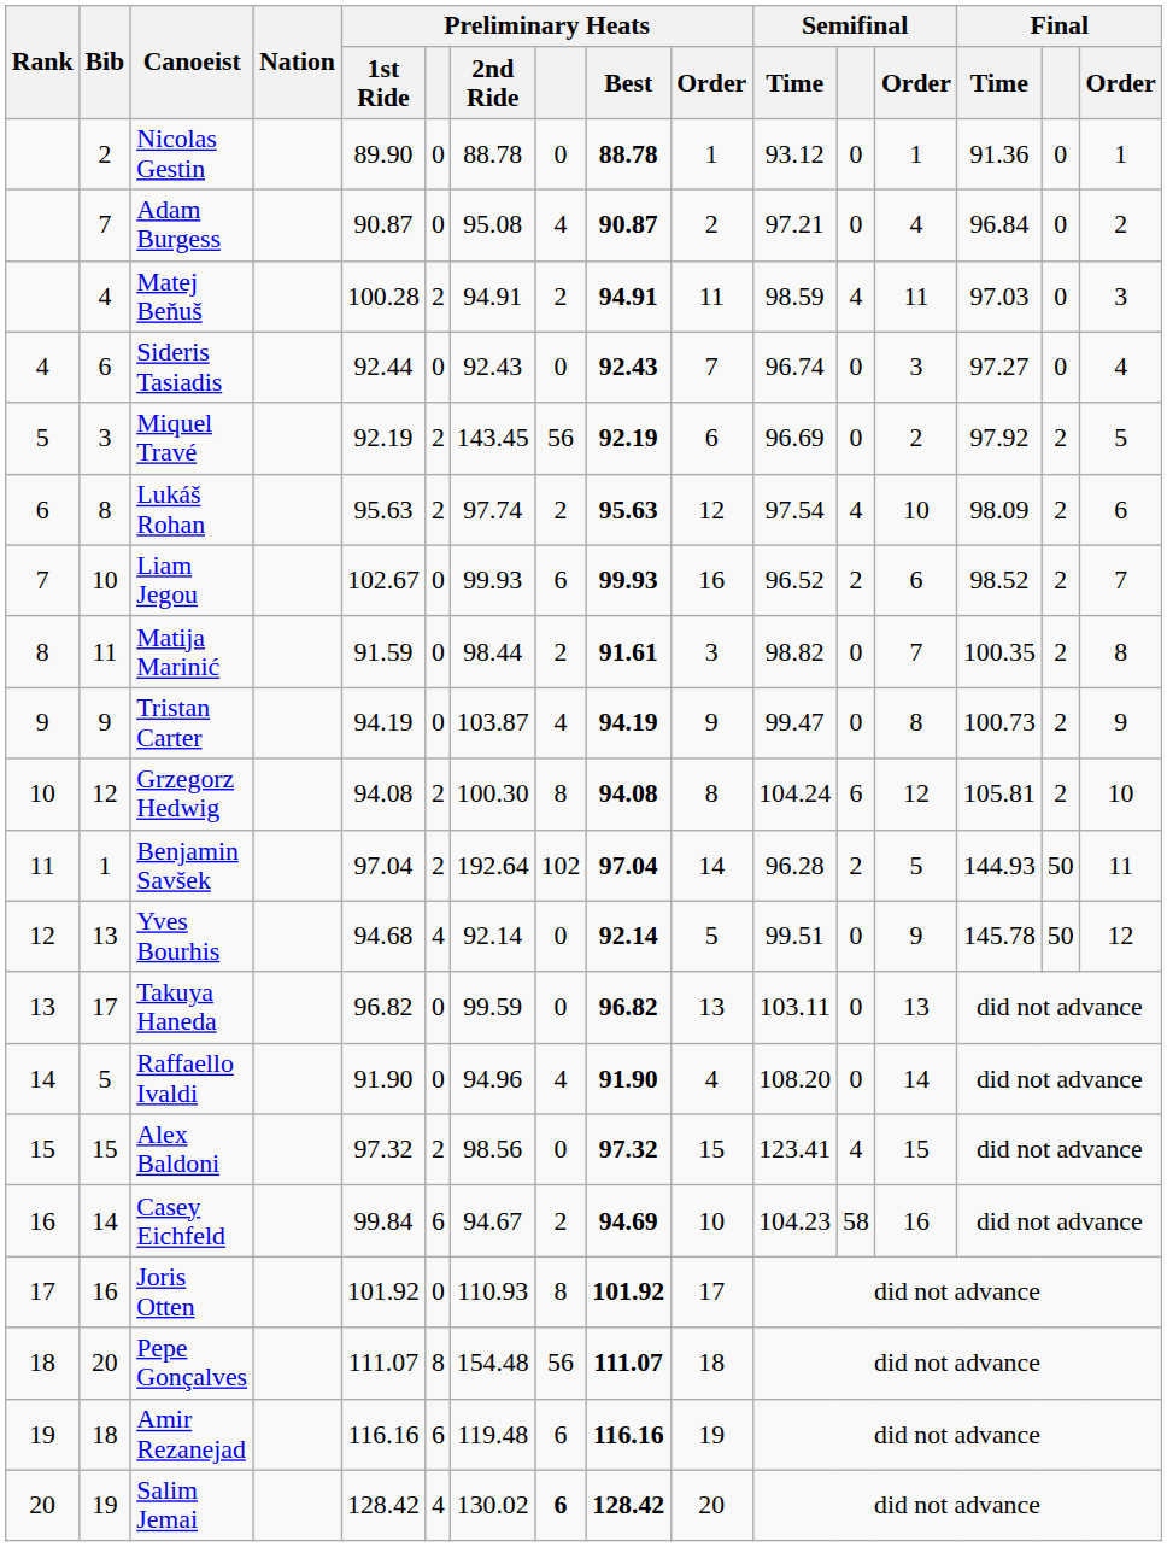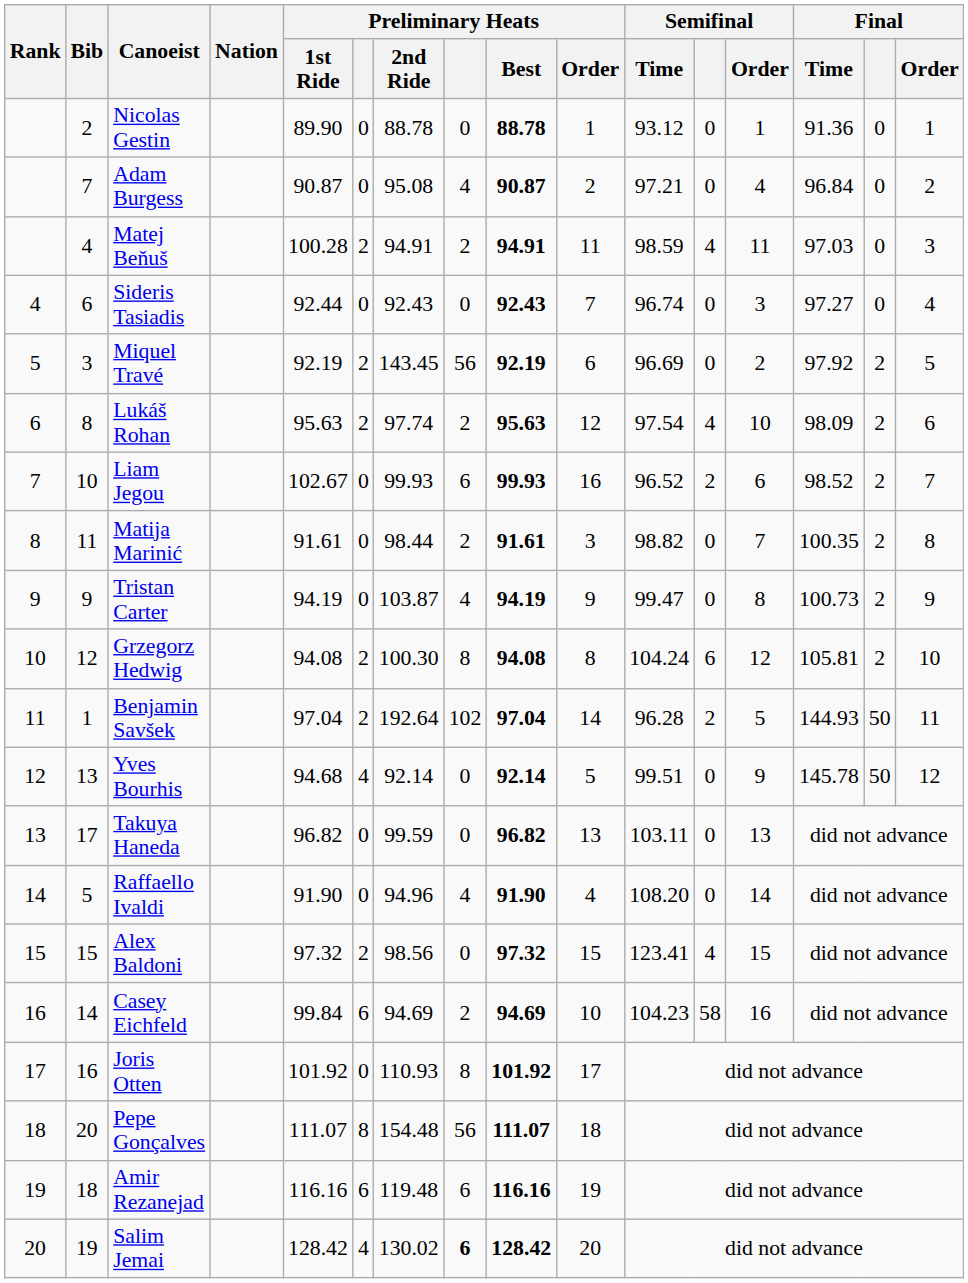 <table class="wikitable sortable" style="text-align:center">
 <tr>
 <th rowspan=2>Rank</th>
 <th rowspan=2>Bib</th>
 <th rowspan=2>Canoeist</th>
 <th rowspan=2>Nation</th>
 <th colspan=6>Preliminary Heats</th>
 <th colspan=3>Semifinal</th>
 <th colspan=3>Final</th>
 </tr>
 <tr>
 <th>1st Ride</th>
 <th></th>
 <th>2nd Ride</th>
 <th></th>
 <th>Best</th>
 <th>Order</th>
 <th>Time</th>
 <th></th>
 <th>Order</th>
 <th>Time</th>
 <th></th>
 <th>Order</th>
 </tr>
 <tr>
 <td></td>
 <td>2</td>
 <td align=left><a href='#'>Nicolas Gestin</a></td>
 <td align=left></td>
 <td>89.90</td>
 <td>0</td>
 <td>88.78</td>
 <td>0</td>
 <td><strong>88.78</strong></td>
 <td>1</td>
 <td>93.12</td>
 <td>0</td>
 <td>1</td>
 <td>91.36</td>
 <td>0</td>
 <td>1</td>
 </tr>
 <tr>
 <td></td>
 <td>7</td>
 <td align=left><a href='#'>Adam Burgess</a></td>
 <td align=left></td>
 <td>90.87</td>
 <td>0</td>
 <td>95.08</td>
 <td>4</td>
 <td><strong>90.87</strong></td>
 <td>2</td>
 <td>97.21</td>
 <td>0</td>
 <td>4</td>
 <td>96.84</td>
 <td>0</td>
 <td>2</td>
 </tr>
 <tr>
 <td></td>
 <td>4</td>
 <td align=left><a href='#'>Matej Beňuš</a></td>
 <td align=left></td>
 <td>100.28</td>
 <td>2</td>
 <td>94.91</td>
 <td>2</td>
 <td><strong>94.91</strong></td>
 <td>11</td>
 <td>98.59</td>
 <td>4</td>
 <td>11</td>
 <td>97.03</td>
 <td>0</td>
 <td>3</td>
 </tr>
 <tr>
 <td>4</td>
 <td>6</td>
 <td align=left><a href='#'>Sideris Tasiadis</a></td>
 <td align=left></td>
 <td>92.44</td>
 <td>0</td>
 <td>92.43</td>
 <td>0</td>
 <td><strong>92.43</strong></td>
 <td>7</td>
 <td>96.74</td>
 <td>0</td>
 <td>3</td>
 <td>97.27</td>
 <td>0</td>
 <td>4</td>
 </tr>
 <tr>
 <td>5</td>
 <td>3</td>
 <td align=left><a href='#'>Miquel Travé</a></td>
 <td align=left></td>
 <td>92.19</td>
 <td>2</td>
 <td>143.45</td>
 <td>56</td>
 <td><strong>92.19</strong></td>
 <td>6</td>
 <td>96.69</td>
 <td>0</td>
 <td>2</td>
 <td>97.92</td>
 <td>2</td>
 <td>5</td>
 </tr>
 <tr>
 <td>6</td>
 <td>8</td>
 <td align=left><a href='#'>Lukáš Rohan</a></td>
 <td align=left></td>
 <td>95.63</td>
 <td>2</td>
 <td>97.74</td>
 <td>2</td>
 <td><strong>95.63</strong></td>
 <td>12</td>
 <td>97.54</td>
 <td>4</td>
 <td>10</td>
 <td>98.09</td>
 <td>2</td>
 <td>6</td>
 </tr>
 <tr>
 <td>7</td>
 <td>10</td>
 <td align=left><a href='#'>Liam Jegou</a></td>
 <td align=left></td>
 <td>102.67</td>
 <td>0</td>
 <td>99.93</td>
 <td>6</td>
 <td><strong>99.93</strong></td>
 <td>16</td>
 <td>96.52</td>
 <td>2</td>
 <td>6</td>
 <td>98.52</td>
 <td>2</td>
 <td>7</td>
 </tr>
 <tr>
 <td>8</td>
 <td>11</td>
 <td align=left><a href='#'>Matija Marinić</a></td>
 <td align=left></td>
-<td>91.59</td>
+<td>91.61</td>
 <td>0</td>
 <td>98.44</td>
 <td>2</td>
 <td><strong>91.61</strong></td>
 <td>3</td>
 <td>98.82</td>
 <td>0</td>
 <td>7</td>
 <td>100.35</td>
 <td>2</td>
 <td>8</td>
 </tr>
 <tr>
 <td>9</td>
 <td>9</td>
 <td align=left><a href='#'>Tristan Carter</a></td>
 <td align=left></td>
 <td>94.19</td>
 <td>0</td>
 <td>103.87</td>
 <td>4</td>
 <td><strong>94.19</strong></td>
 <td>9</td>
 <td>99.47</td>
 <td>0</td>
 <td>8</td>
 <td>100.73</td>
 <td>2</td>
 <td>9</td>
 </tr>
 <tr>
 <td>10</td>
 <td>12</td>
 <td align=left><a href='#'>Grzegorz Hedwig</a></td>
 <td align=left></td>
 <td>94.08</td>
 <td>2</td>
 <td>100.30</td>
 <td>8</td>
 <td><strong>94.08</strong></td>
 <td>8</td>
 <td>104.24</td>
 <td>6</td>
 <td>12</td>
 <td>105.81</td>
 <td>2</td>
 <td>10</td>
 </tr>
 <tr>
 <td>11</td>
 <td>1</td>
 <td align=left><a href='#'>Benjamin Savšek</a></td>
 <td align=left></td>
 <td>97.04</td>
 <td>2</td>
 <td>192.64</td>
 <td>102</td>
 <td><strong>97.04</strong></td>
 <td>14</td>
 <td>96.28</td>
 <td>2</td>
 <td>5</td>
 <td>144.93</td>
 <td>50</td>
 <td>11</td>
 </tr>
 <tr>
 <td>12</td>
 <td>13</td>
 <td align=left><a href='#'>Yves Bourhis</a></td>
 <td align=left></td>
 <td>94.68</td>
 <td>4</td>
 <td>92.14</td>
 <td>0</td>
 <td><strong>92.14</strong></td>
 <td>5</td>
 <td>99.51</td>
 <td>0</td>
 <td>9</td>
 <td>145.78</td>
 <td>50</td>
 <td>12</td>
 </tr>
 <tr>
 <td>13</td>
 <td>17</td>
 <td align=left><a href='#'>Takuya Haneda</a></td>
 <td align=left></td>
 <td>96.82</td>
 <td>0</td>
 <td>99.59</td>
 <td>0</td>
 <td><strong>96.82</strong></td>
 <td>13</td>
 <td>103.11</td>
 <td>0</td>
 <td>13</td>
 <td colspan=3>did not advance</td>
 </tr>
 <tr>
 <td>14</td>
 <td>5</td>
 <td align=left><a href='#'>Raffaello Ivaldi</a></td>
 <td align=left></td>
 <td>91.90</td>
 <td>0</td>
 <td>94.96</td>
 <td>4</td>
 <td><strong>91.90</strong></td>
 <td>4</td>
 <td>108.20</td>
 <td>0</td>
 <td>14</td>
 <td colspan=3>did not advance</td>
 </tr>
 <tr>
 <td>15</td>
 <td>15</td>
 <td align=left><a href='#'>Alex Baldoni</a></td>
 <td align=left></td>
 <td>97.32</td>
 <td>2</td>
 <td>98.56</td>
 <td>0</td>
 <td><strong>97.32</strong></td>
 <td>15</td>
 <td>123.41</td>
 <td>4</td>
 <td>15</td>
 <td colspan=3>did not advance</td>
 </tr>
 <tr>
 <td>16</td>
 <td>14</td>
 <td align=left><a href='#'>Casey Eichfeld</a></td>
 <td align=left></td>
 <td>99.84</td>
 <td>6</td>
-<td>94.67</td>
+<td>94.69</td>
 <td>2</td>
 <td><strong>94.69</strong></td>
 <td>10</td>
 <td>104.23</td>
 <td>58</td>
 <td>16</td>
 <td colspan=3>did not advance</td>
 </tr>
 <tr>
 <td>17</td>
 <td>16</td>
 <td align=left><a href='#'>Joris Otten</a></td>
 <td align=left></td>
 <td>101.92</td>
 <td>0</td>
 <td>110.93</td>
 <td>8</td>
 <td><strong>101.92</strong></td>
 <td>17</td>
 <td colspan=6>did not advance</td>
 </tr>
 <tr>
 <td>18</td>
 <td>20</td>
 <td align=left><a href='#'>Pepe Gonçalves</a></td>
 <td align=left></td>
 <td>111.07</td>
 <td>8</td>
 <td>154.48</td>
 <td>56</td>
 <td><strong>111.07</strong></td>
 <td>18</td>
 <td colspan=6>did not advance</td>
 </tr>
 <tr>
 <td>19</td>
 <td>18</td>
 <td align=left><a href='#'>Amir Rezanejad</a></td>
 <td align=left></td>
 <td>116.16</td>
 <td>6</td>
 <td>119.48</td>
 <td>6</td>
 <td><strong>116.16</strong></td>
 <td>19</td>
 <td colspan=6>did not advance</td>
 </tr>
 <tr>
 <td>20</td>
 <td>19</td>
 <td align=left><a href='#'>Salim Jemai</a></td>
 <td align=left></td>
 <td>128.42</td>
 <td>4</td>
 <td>130.02</td>
 <td><strong>6</strong></td>
 <td><strong>128.42</strong></td>
 <td>20</td>
 <td colspan=6>did not advance</td>
 </tr>
 </table>
